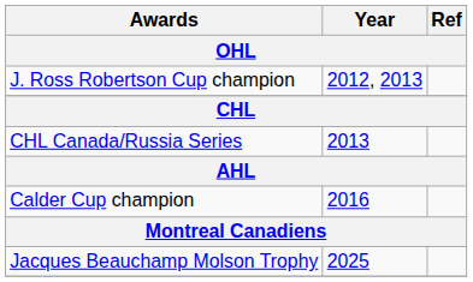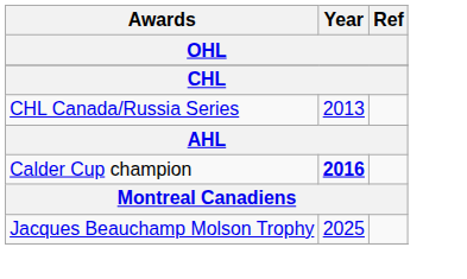 <table class="wikitable">
 <tr>
 <th>Awards</th>
 <th>Year</th>
 <th>Ref</th>
 </tr>
 <tr>
 <th colspan="3"><a href='#'>OHL</a></th>
-</tr>
-<tr>
-<td><a href='#'>J. Ross Robertson Cup</a> champion</td>
-<td><a href='#'>2012</a>, <a href='#'>2013</a></td>
-<td></td>
 </tr>
 <tr>
 </tr>
 <tr>
 <th colspan="3"><a href='#'>CHL</a></th>
 </tr>
 <tr>
 <td><a href='#'>CHL Canada/Russia Series</a></td>
 <td><a href='#'>2013</a></td>
 <td></td>
 </tr>
 <tr>
 <th colspan="3"><a href='#'>AHL</a></th>
 </tr>
 <tr>
 <td><a href='#'>Calder Cup</a> champion</td>
-<td><a href='#'>2016</a></td>
+<td><strong><a href='#'>2016</a></strong></td>
 <td></td>
 </tr>
 <tr>
 <th colspan="3"><a href='#'>Montreal Canadiens</a></th>
 </tr>
 <tr>
 <td><a href='#'>Jacques Beauchamp Molson Trophy</a></td>
 <td><a href='#'>2025</a></td>
 <td></td>
 </tr>
 <tr>
 </tr>
 </table>
